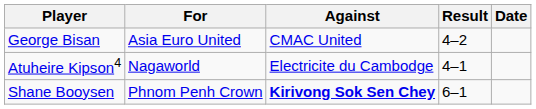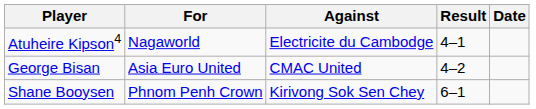 <table class="wikitable sortable">
 <tr>
 <th>Player</th>
 <th>For</th>
 <th>Against</th>
 <th align=center>Result</th>
 <th>Date</th>
 </tr>
 <tr>
+<td> <a href='#'>Atuheire Kipson</a><sup>4</sup></td>
+<td><a href='#'>Nagaworld</a></td>
+<td><a href='#'>Electricite du Cambodge</a></td>
+<td>4–1</td>
+<td></td>
+</tr>
+<tr>
 <td> <a href='#'>George Bisan</a></td>
 <td><a href='#'>Asia Euro United</a></td>
 <td><a href='#'>CMAC United</a></td>
 <td>4–2</td>
 <td></td>
 </tr>
 <tr>
-<td> <a href='#'>Atuheire Kipson</a><sup>4</sup></td>
-<td><a href='#'>Nagaworld</a></td>
-<td><a href='#'>Electricite du Cambodge</a></td>
-<td>4–1</td>
-<td></td>
-</tr>
-<tr>
 <td> <a href='#'>Shane Booysen</a></td>
 <td><a href='#'>Phnom Penh Crown</a></td>
-<td><strong><a href='#'>Kirivong Sok Sen Chey</a></strong></td>
+<td><a href='#'>Kirivong Sok Sen Chey</a></td>
 <td>6–1</td>
 <td></td>
 </tr>
 </table>
